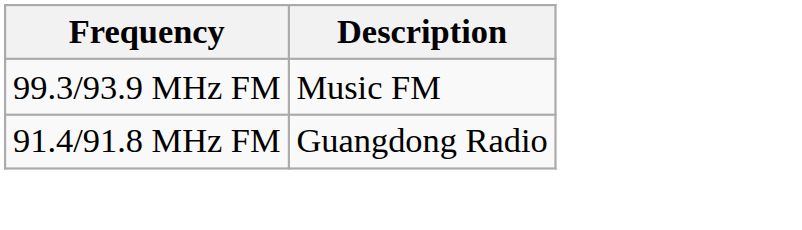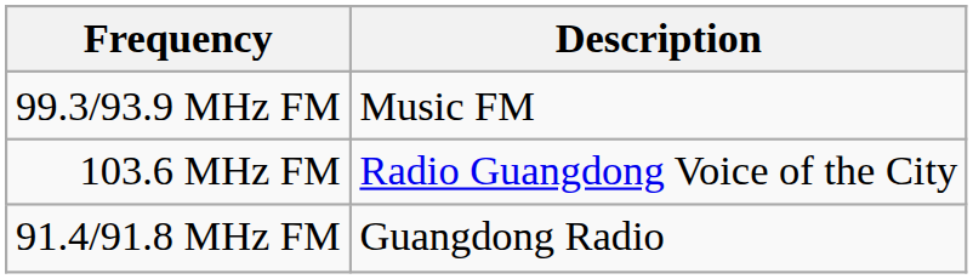 <table class="wikitable">
 <tr>
 <th>Frequency</th>
 <th>Description</th>
 </tr>
 <tr>
 <td style="text-align:right;">99.3/93.9 MHz FM</td>
 <td>Music FM</td>
 </tr>
 <tr>
+<td style="text-align:right;">103.6 MHz FM</td>
+<td><a href='#'>Radio Guangdong</a> Voice of the City</td>
+</tr>
+<tr>
 <td style="text-align:right;">91.4/91.8 MHz FM</td>
 <td>Guangdong Radio</td>
 </tr>
 </table>
